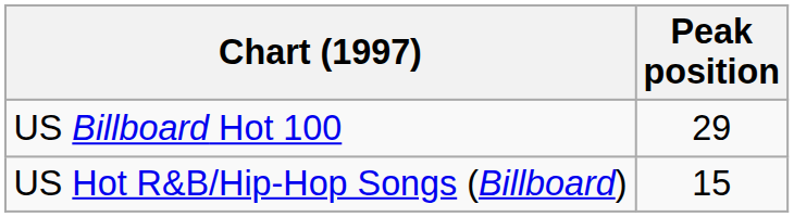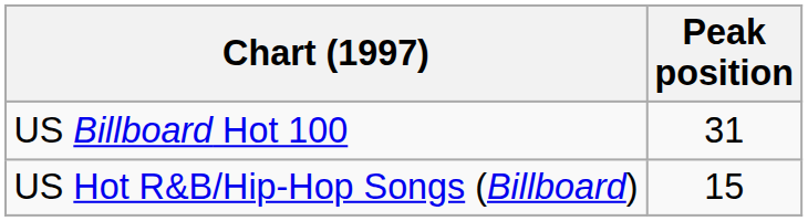 <table class="wikitable sortable">
 <tr>
 <th>Chart (1997)</th>
 <th>Peak<br>position</th>
 </tr>
 <tr>
 <td>US <a href='#'><em>Billboard</em> Hot 100</a></td>
-<td align="center">29</td>
+<td align="center">31</td>
 </tr>
 <tr>
 <td>US <a href='#'>Hot R&B/Hip-Hop Songs</a> (<em><a href='#'>Billboard</a></em>)</td>
 <td align="center">15</td>
 </tr>
 </table>
